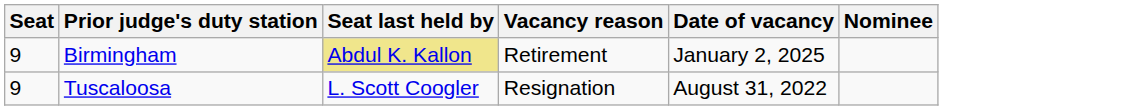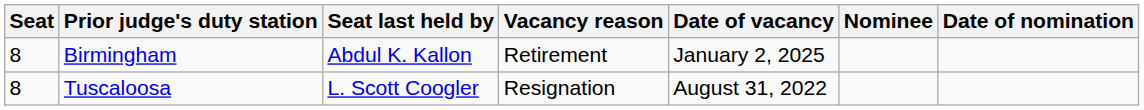 <table class=wikitable>
 <tr>
 <th>Seat</th>
 <th>Prior judge's duty station</th>
 <th>Seat last held by</th>
 <th>Vacancy reason</th>
 <th>Date of vacancy</th>
 <th>Nominee</th>
+<th>Date of nomination</th>
 </tr>
 <tr>
-<td>9</td>
+<td>8</td>
 <td><a href='#'>Birmingham</a></td>
-<td style="background: khaki;"><a href='#'>Abdul K. Kallon</a></td>
+<td><a href='#'>Abdul K. Kallon</a></td>
 <td>Retirement</td>
 <td>January 2, 2025</td>
 <td align="center"></td>
+<td align="center"></td>
 </tr>
 <tr>
-<td>9</td>
+<td>8</td>
 <td><a href='#'>Tuscaloosa</a></td>
 <td><a href='#'>L. Scott Coogler</a></td>
 <td>Resignation</td>
 <td>August 31, 2022</td>
 <td align="center"></td>
+<td align="center"></td>
 </tr>
 </table>
